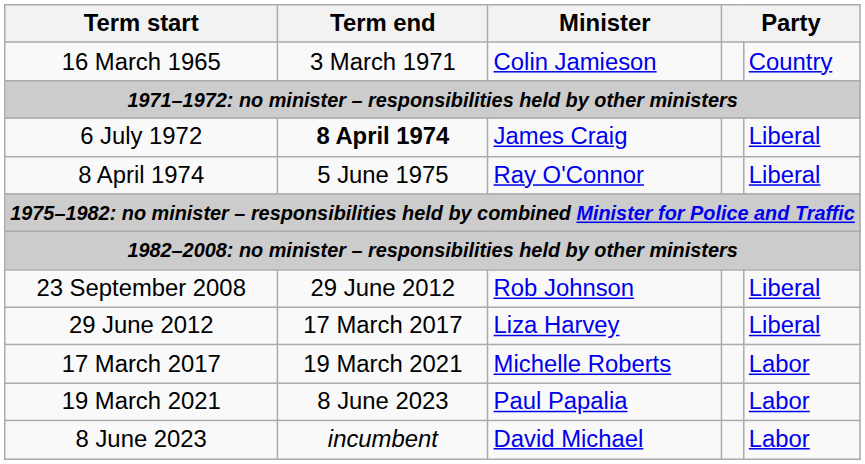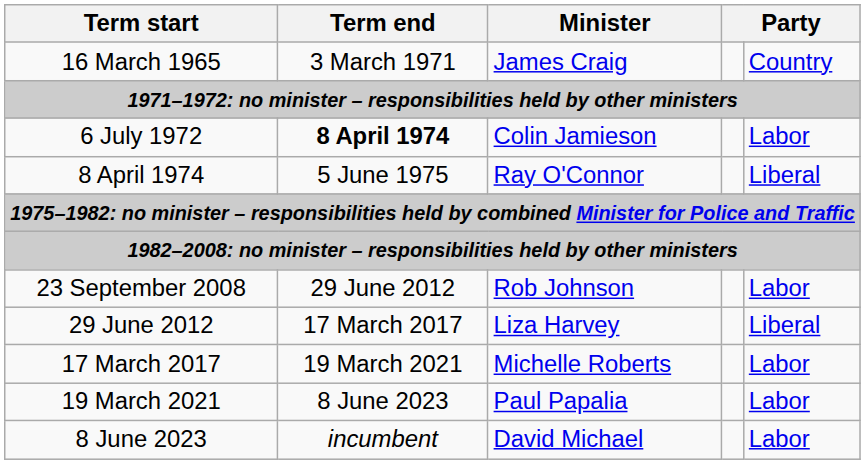 <table class="wikitable">
 <tr>
 <th>Term start</th>
 <th>Term end</th>
 <th>Minister</th>
 <th colspan="2">Party</th>
 </tr>
 <tr>
 <td align=center>16 March 1965</td>
 <td align=center>3 March 1971</td>
-<td><a href='#'>Colin Jamieson</a></td>
+<td><a href='#'>James Craig</a></td>
 <td> </td>
 <td><a href='#'>Country</a></td>
 </tr>
 <tr>
 <th colspan=5 style="background: #cccccc;"><small><strong><em>1971–1972: no minister – responsibilities held by other ministers</em></strong></small></th>
 </tr>
 <tr>
 <td align=center>6 July 1972</td>
 <td align=center><strong>8 April 1974</strong></td>
-<td><a href='#'>James Craig</a></td>
+<td><a href='#'>Colin Jamieson</a></td>
 <td> </td>
-<td><a href='#'>Liberal</a></td>
+<td><a href='#'>Labor</a></td>
 </tr>
 <tr>
 <td align=center>8 April 1974</td>
 <td align=center>5 June 1975</td>
 <td><a href='#'>Ray O'Connor</a></td>
 <td> </td>
 <td><a href='#'>Liberal</a></td>
 </tr>
 <tr>
 <th colspan=5 style="background: #cccccc;"><small><strong><em>1975–1982: no minister – responsibilities held by combined <a href='#'>Minister for Police and Traffic</a></em></strong></small></th>
 </tr>
 <tr>
 <th colspan=5 style="background: #cccccc;"><small><strong><em>1982–2008: no minister – responsibilities held by other ministers</em></strong></small></th>
 </tr>
 <tr>
 <td align=center>23 September 2008</td>
 <td align=center>29 June 2012</td>
 <td><a href='#'>Rob Johnson</a></td>
 <td> </td>
-<td><a href='#'>Liberal</a></td>
+<td><a href='#'>Labor</a></td>
 </tr>
 <tr>
 <td align=center>29 June 2012</td>
 <td align=center>17 March 2017</td>
 <td><a href='#'>Liza Harvey</a></td>
 <td> </td>
 <td><a href='#'>Liberal</a></td>
 </tr>
 <tr>
 <td align=center>17 March 2017</td>
 <td align=center>19 March 2021</td>
 <td><a href='#'>Michelle Roberts</a></td>
 <td> </td>
 <td><a href='#'>Labor</a></td>
 </tr>
 <tr>
 <td align=center>19 March 2021</td>
 <td align=center>8 June 2023</td>
 <td><a href='#'>Paul Papalia</a></td>
 <td> </td>
 <td><a href='#'>Labor</a></td>
 </tr>
 <tr>
 <td align=center>8 June 2023</td>
 <td align=center><em>incumbent</em></td>
 <td><a href='#'>David Michael</a></td>
 <td> </td>
 <td><a href='#'>Labor</a></td>
 </tr>
 </table>
